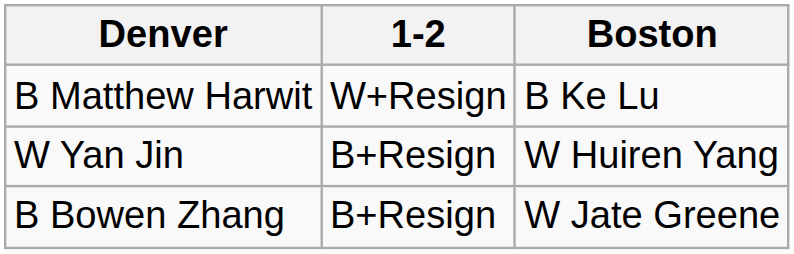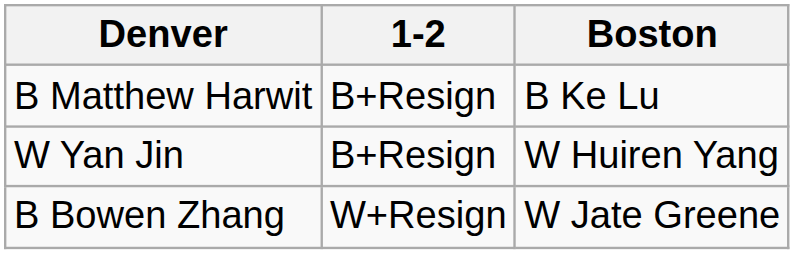 <table class="wikitable">
 <tr>
 <th>Denver</th>
 <th>1-2</th>
 <th>Boston</th>
 </tr>
 <tr>
 <td>B Matthew Harwit</td>
-<td>W+Resign</td>
+<td>B+Resign</td>
 <td>B Ke Lu</td>
 </tr>
 <tr>
 <td>W Yan Jin</td>
 <td>B+Resign</td>
 <td>W Huiren Yang</td>
 </tr>
 <tr>
 <td>B Bowen Zhang</td>
-<td>B+Resign</td>
+<td>W+Resign</td>
 <td>W Jate Greene</td>
 </tr>
 </table>
